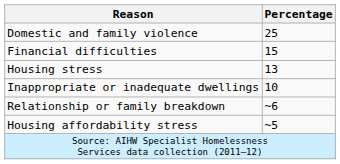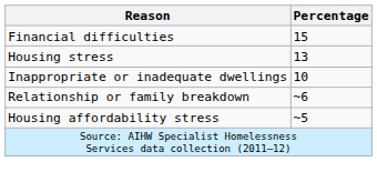 <table class="wikitable" style="float: right;" border="1">
 <tr>
 <th>Reason</th>
 <th>Percentage</th>
-</tr>
-<tr>
-<td>Domestic and family violence</td>
-<td>25</td>
 </tr>
 <tr>
 <td>Financial difficulties</td>
 <td>15</td>
 </tr>
 <tr>
 <td>Housing stress</td>
 <td>13</td>
 </tr>
 <tr>
 <td>Inappropriate or inadequate dwellings</td>
 <td>10</td>
 </tr>
 <tr>
 <td>Relationship or family breakdown</td>
 <td>~6</td>
 </tr>
 <tr>
 <td>Housing affordability stress</td>
 <td>~5</td>
 </tr>
 <tr>
 <td colspan="2" style="font-size:80%; background:#cef; text-align:center;">Source: AIHW Specialist Homelessness<br>Services data collection (2011–12)</td>
 </tr>
 </table>
